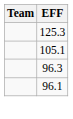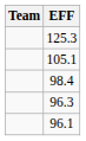 <table class=wikitable>
 <tr>
 <th>Team</th>
 <th>EFF</th>
 </tr>
 <tr>
 <td></td>
 <td align=center>125.3</td>
 </tr>
 <tr>
 <td></td>
 <td align=center>105.1</td>
 </tr>
 <tr>
 <td></td>
+<td align=center>98.4</td>
+</tr>
+<tr>
+<td></td>
 <td align=center>96.3</td>
 </tr>
 <tr>
 <td></td>
 <td align=center>96.1</td>
 </tr>
 </table>
